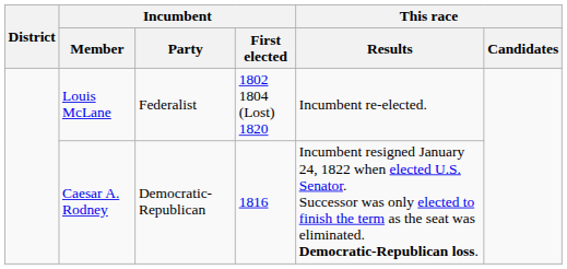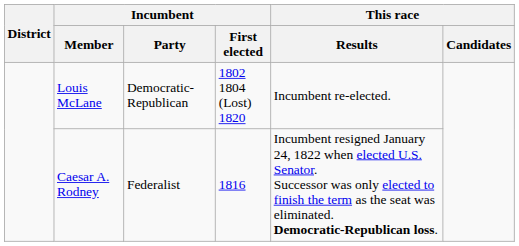 <table class=wikitable>
 <tr>
 <th rowspan=2>District</th>
 <th colspan=3>Incumbent</th>
 <th colspan=2>This race</th>
 </tr>
 <tr>
 <th>Member</th>
 <th>Party</th>
 <th>First elected</th>
 <th>Results</th>
 <th>Candidates</th>
 </tr>
 <tr>
 <td rowspan=2></td>
 <td><a href='#'>Louis McLane</a><br></td>
-<td>Federalist</td>
+<td>Democratic-Republican</td>
 <td><a href='#'>1802</a><br>1804 (Lost)<br><a href='#'>1820</a></td>
 <td>Incumbent re-elected.</td>
 <td rowspan=2 nowrap></td>
 </tr>
 <tr>
 <td><a href='#'>Caesar A. Rodney</a><br></td>
-<td>Democratic-Republican</td>
+<td>Federalist</td>
 <td><a href='#'>1816</a></td>
 <td>Incumbent resigned January 24, 1822 when <a href='#'>elected U.S. Senator</a>.<br>Successor was only <a href='#'>elected to finish the term</a> as the seat was eliminated.<br><strong>Democratic-Republican loss</strong>.</td>
 </tr>
 </table>
